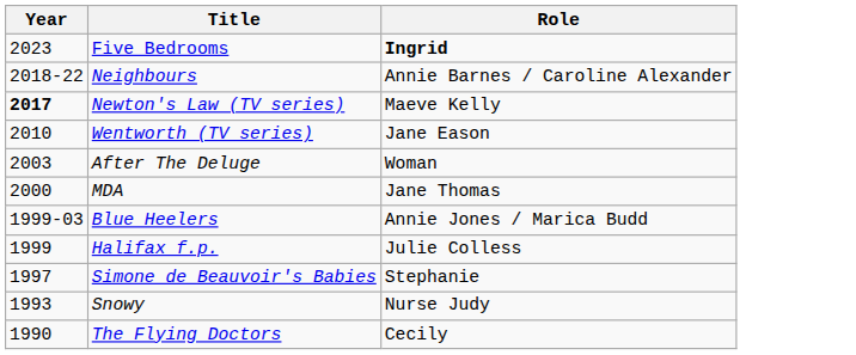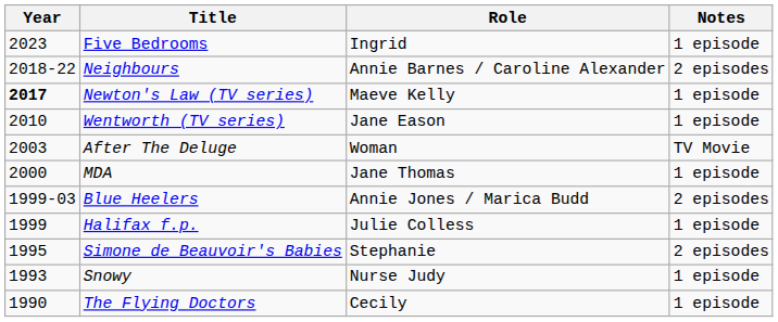 <table class="wikitable sortable">
 <tr>
 <th>Year</th>
 <th>Title</th>
 <th>Role</th>
+<th>Notes</th>
 </tr>
 <tr>
 <td>2023</td>
 <td><a href='#'>Five Bedrooms</a></td>
-<td><strong>Ingrid</strong></td>
+<td>Ingrid</td>
+<td>1 episode</td>
 </tr>
 <tr>
 <td>2018-22</td>
 <td><em><a href='#'>Neighbours</a></em></td>
 <td>Annie Barnes / Caroline Alexander</td>
+<td>2 episodes</td>
 </tr>
 <tr>
 <td><strong>2017</strong></td>
 <td><em><a href='#'>Newton's Law (TV series)</a></em></td>
 <td>Maeve Kelly</td>
+<td>1 episode</td>
 </tr>
 <tr>
 <td>2010</td>
 <td><em><a href='#'>Wentworth (TV series)</a></em></td>
 <td>Jane Eason</td>
+<td>1 episode</td>
 </tr>
 <tr>
 <td>2003</td>
 <td><em>After The Deluge</em></td>
 <td>Woman</td>
+<td>TV Movie</td>
 </tr>
 <tr>
 <td>2000</td>
 <td><em>MDA</em></td>
 <td>Jane Thomas</td>
+<td>1 episode</td>
 </tr>
 <tr>
 <td>1999-03</td>
 <td><em><a href='#'>Blue Heelers</a></em></td>
 <td>Annie Jones / Marica Budd</td>
+<td>2 episodes</td>
 </tr>
 <tr>
 <td>1999</td>
 <td><em><a href='#'>Halifax f.p.</a></em></td>
 <td>Julie Colless</td>
+<td>1 episode</td>
 </tr>
 <tr>
-<td>1997</td>
+<td>1995</td>
 <td><em><a href='#'>Simone de Beauvoir's Babies</a></em></td>
 <td>Stephanie</td>
+<td>2 episodes</td>
 </tr>
 <tr>
 <td>1993</td>
 <td><em>Snowy</em></td>
 <td>Nurse Judy</td>
+<td>1 episode</td>
 </tr>
 <tr>
 <td>1990</td>
 <td><em><a href='#'>The Flying Doctors</a></em></td>
 <td>Cecily</td>
+<td>1 episode</td>
 </tr>
 </table>
